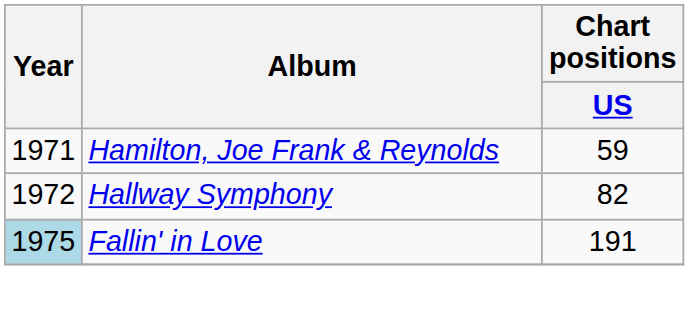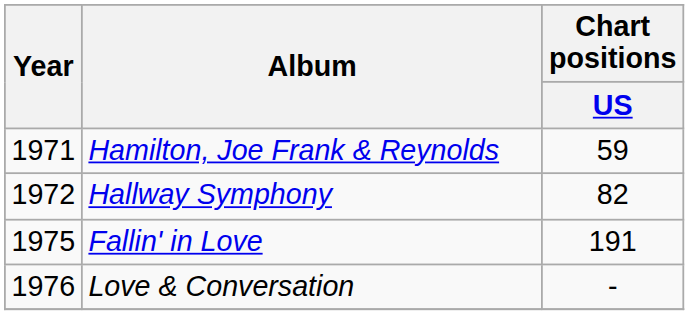 <table class="wikitable" style="text-align:center;" border="1">
 <tr>
 <th rowspan="2">Year</th>
 <th rowspan="2" width="250">Album</th>
 <th colspan="1" width="50">Chart positions</th>
 </tr>
 <tr>
 <th><a href='#'>US</a></th>
 </tr>
 <tr>
 <td>1971</td>
 <td align="left"><em><a href='#'>Hamilton, Joe Frank & Reynolds</a></em></td>
 <td>59</td>
 </tr>
 <tr>
 <td>1972</td>
 <td align="left"><em><a href='#'>Hallway Symphony</a></em></td>
 <td>82</td>
 </tr>
 <tr>
-<td style="background: lightblue;">1975</td>
+<td>1975</td>
 <td align="left"><em><a href='#'>Fallin' in Love</a></em></td>
 <td>191</td>
 </tr>
 <tr>
+<td>1976</td>
+<td align="left"><em>Love & Conversation</em></td>
+<td>-</td>
+</tr>
+<tr>
 </tr>
 </table>
